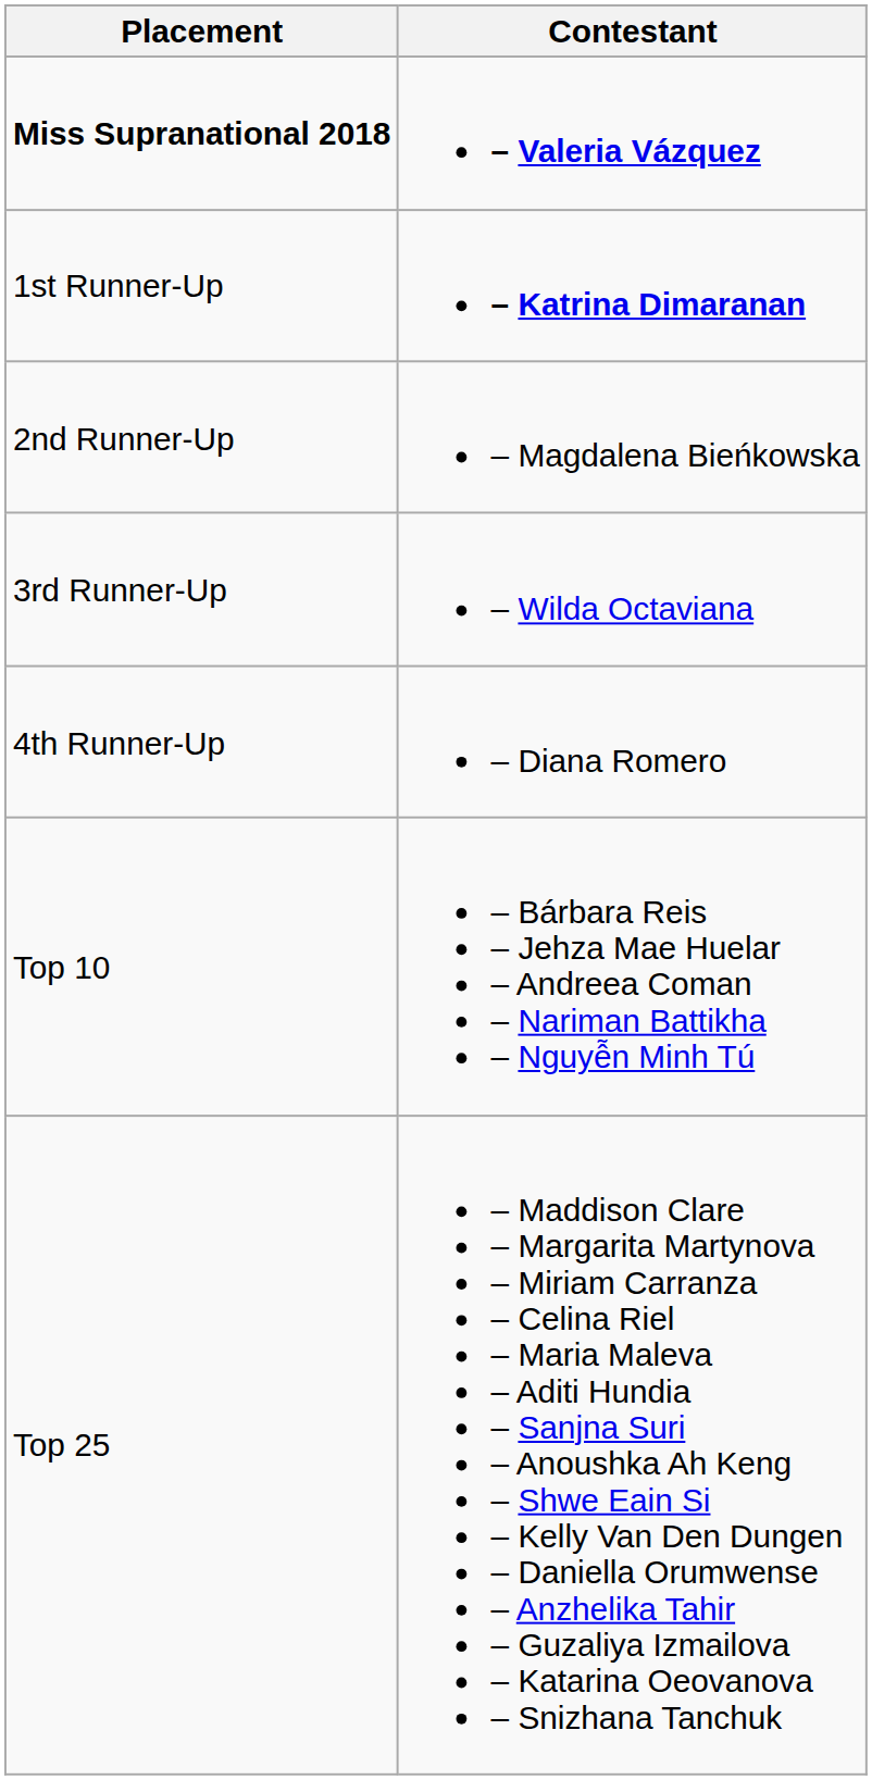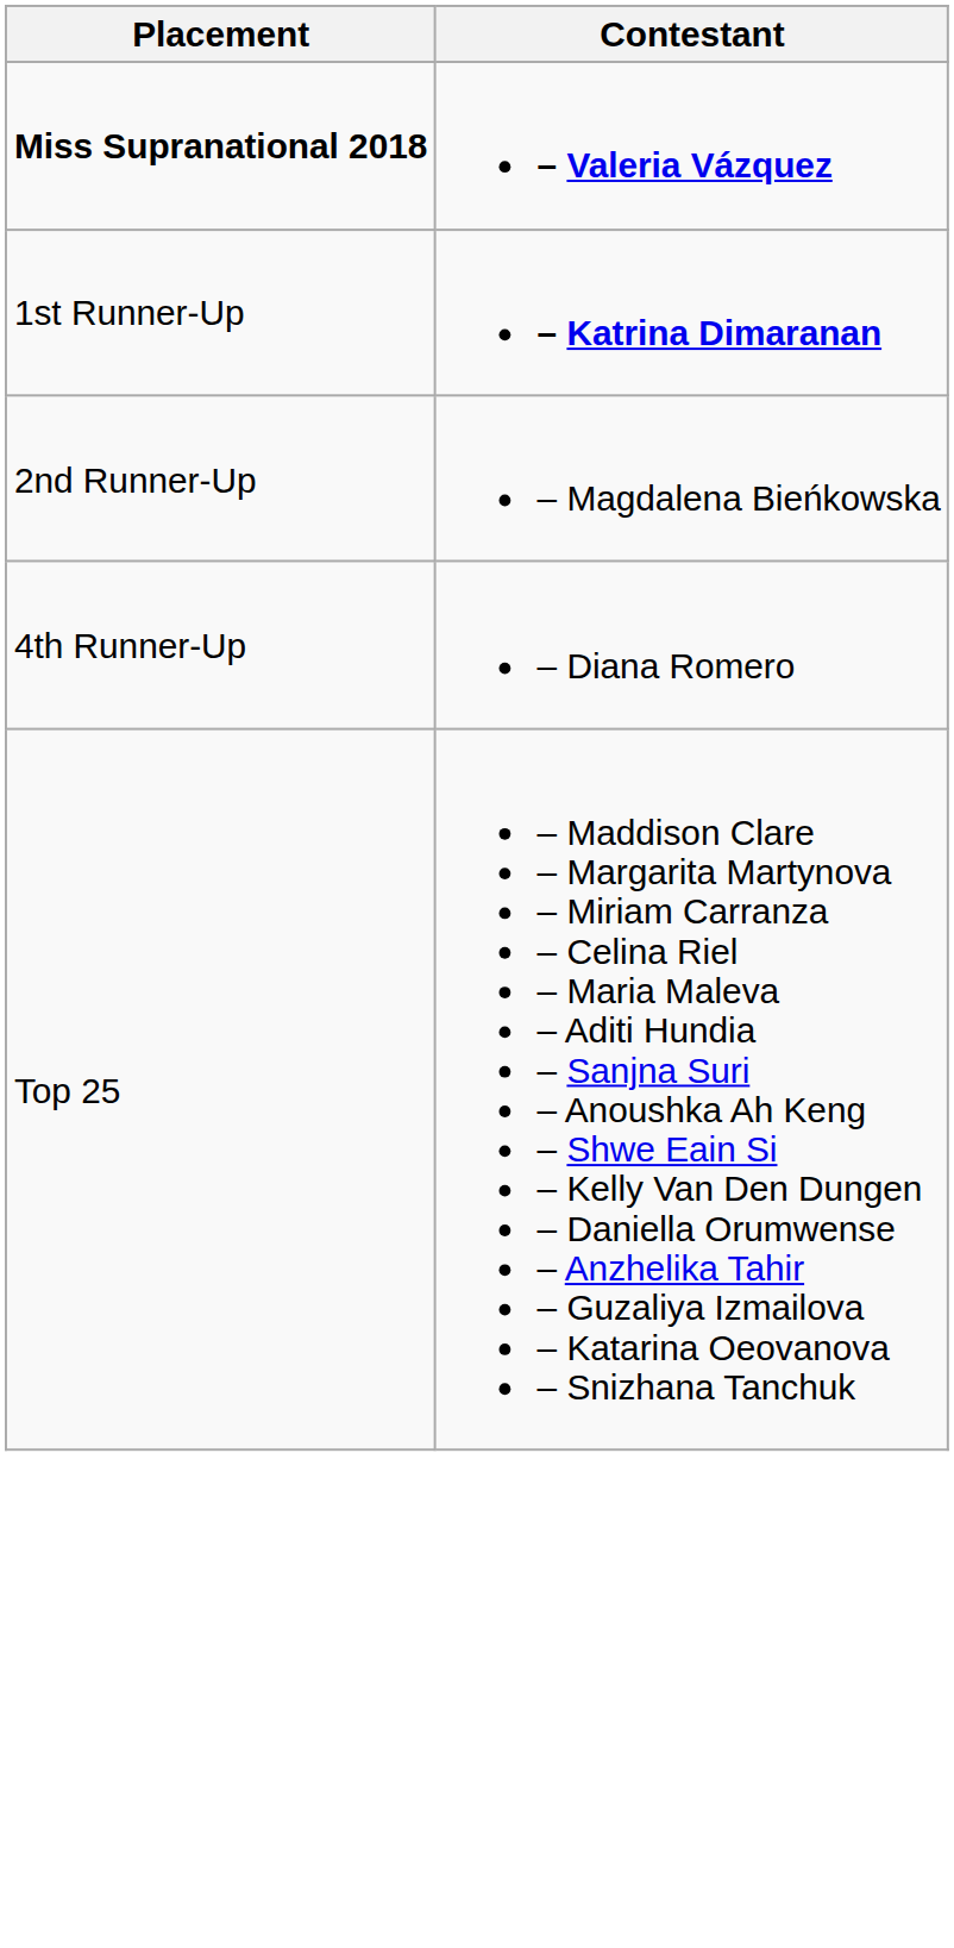 <table class="wikitable sortable" style="font-size:95%;">
 <tr>
 <th>Placement</th>
 <th>Contestant</th>
 </tr>
 <tr>
 <td><strong>Miss Supranational 2018</strong></td>
 <td><br><ul><li><strong> – <a href='#'>Valeria Vázquez</a></strong></li></ul></td>
 </tr>
 <tr>
 <td>1st Runner-Up</td>
 <td><strong><br><ul><li> – <a href='#'>Katrina Dimaranan</a></li></ul></strong></td>
 </tr>
 <tr>
 <td>2nd Runner-Up</td>
 <td><br><ul><li> – Magdalena Bieńkowska</li></ul></td>
 </tr>
 <tr>
-<td>3rd Runner-Up</td>
-<td><br><ul><li> – <a href='#'>Wilda Octaviana</a></li></ul></td>
-</tr>
-<tr>
 <td>4th Runner-Up</td>
 <td><br><ul><li> – Diana Romero</li></ul></td>
-</tr>
-<tr>
-<td>Top 10</td>
-<td><br><ul><li> – Bárbara Reis</li><li> – Jehza Mae Huelar</li><li> – Andreea Coman</li><li> – <a href='#'>Nariman Battikha</a></li><li> – <a href='#'>Nguyễn Minh Tú</a></li></ul></td>
 </tr>
 <tr>
 <td>Top 25</td>
 <td><br><ul><li> – Maddison Clare</li><li> – Margarita Martynova</li><li> – Miriam Carranza</li><li> – Celina Riel</li><li> – Maria Maleva</li><li> – Aditi Hundia</li><li> – <a href='#'>Sanjna Suri</a></li><li> – Anoushka Ah Keng</li><li> – <a href='#'>Shwe Eain Si</a></li><li> – Kelly Van Den Dungen</li><li> – Daniella Orumwense</li><li> – <a href='#'>Anzhelika Tahir</a></li><li> – Guzaliya Izmailova</li><li> – Katarina Oeovanova</li><li> – Snizhana Tanchuk</li></ul></td>
 </tr>
 </table>
